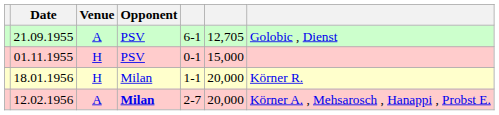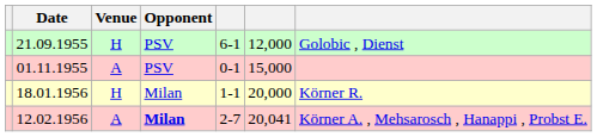 <table class="wikitable" Style="text-align: center">
 <tr>
 <th></th>
 <th>Date</th>
 <th>Venue</th>
 <th>Opponent</th>
 <th></th>
 <th></th>
 <th></th>
 </tr>
 <tr style="background:#cfc">
 <td></td>
 <td>21.09.1955</td>
-<td><a href='#'>A</a></td>
+<td><a href='#'>H</a></td>
 <td align="left"><a href='#'>PSV</a> </td>
 <td>6-1</td>
-<td align="right">12,705</td>
+<td align="right">12,000</td>
 <td align="left"><a href='#'>Golobic</a> , <a href='#'>Dienst</a> </td>
 </tr>
 <tr style="background:#fcc">
 <td></td>
 <td>01.11.1955</td>
-<td><a href='#'>H</a></td>
+<td><a href='#'>A</a></td>
 <td align="left"><a href='#'>PSV</a> </td>
 <td>0-1</td>
 <td align="right">15,000</td>
 <td align="left"></td>
 </tr>
 <tr style="background:#ffc">
 <td></td>
 <td>18.01.1956</td>
 <td><a href='#'>H</a></td>
 <td align="left"><a href='#'>Milan</a> </td>
 <td>1-1</td>
 <td align="right">20,000</td>
 <td align="left"><a href='#'>Körner R.</a> </td>
 </tr>
 <tr style="background:#fcc">
 <td></td>
 <td>12.02.1956</td>
 <td><a href='#'>A</a></td>
 <td align="left"><strong><a href='#'>Milan</a> </strong></td>
 <td>2-7</td>
-<td align="right">20,000</td>
+<td align="right">20,041</td>
 <td align="left"><a href='#'>Körner A.</a>   , <a href='#'>Mehsarosch</a> , <a href='#'>Hanappi</a> , <a href='#'>Probst E.</a> </td>
 </tr>
 </table>
